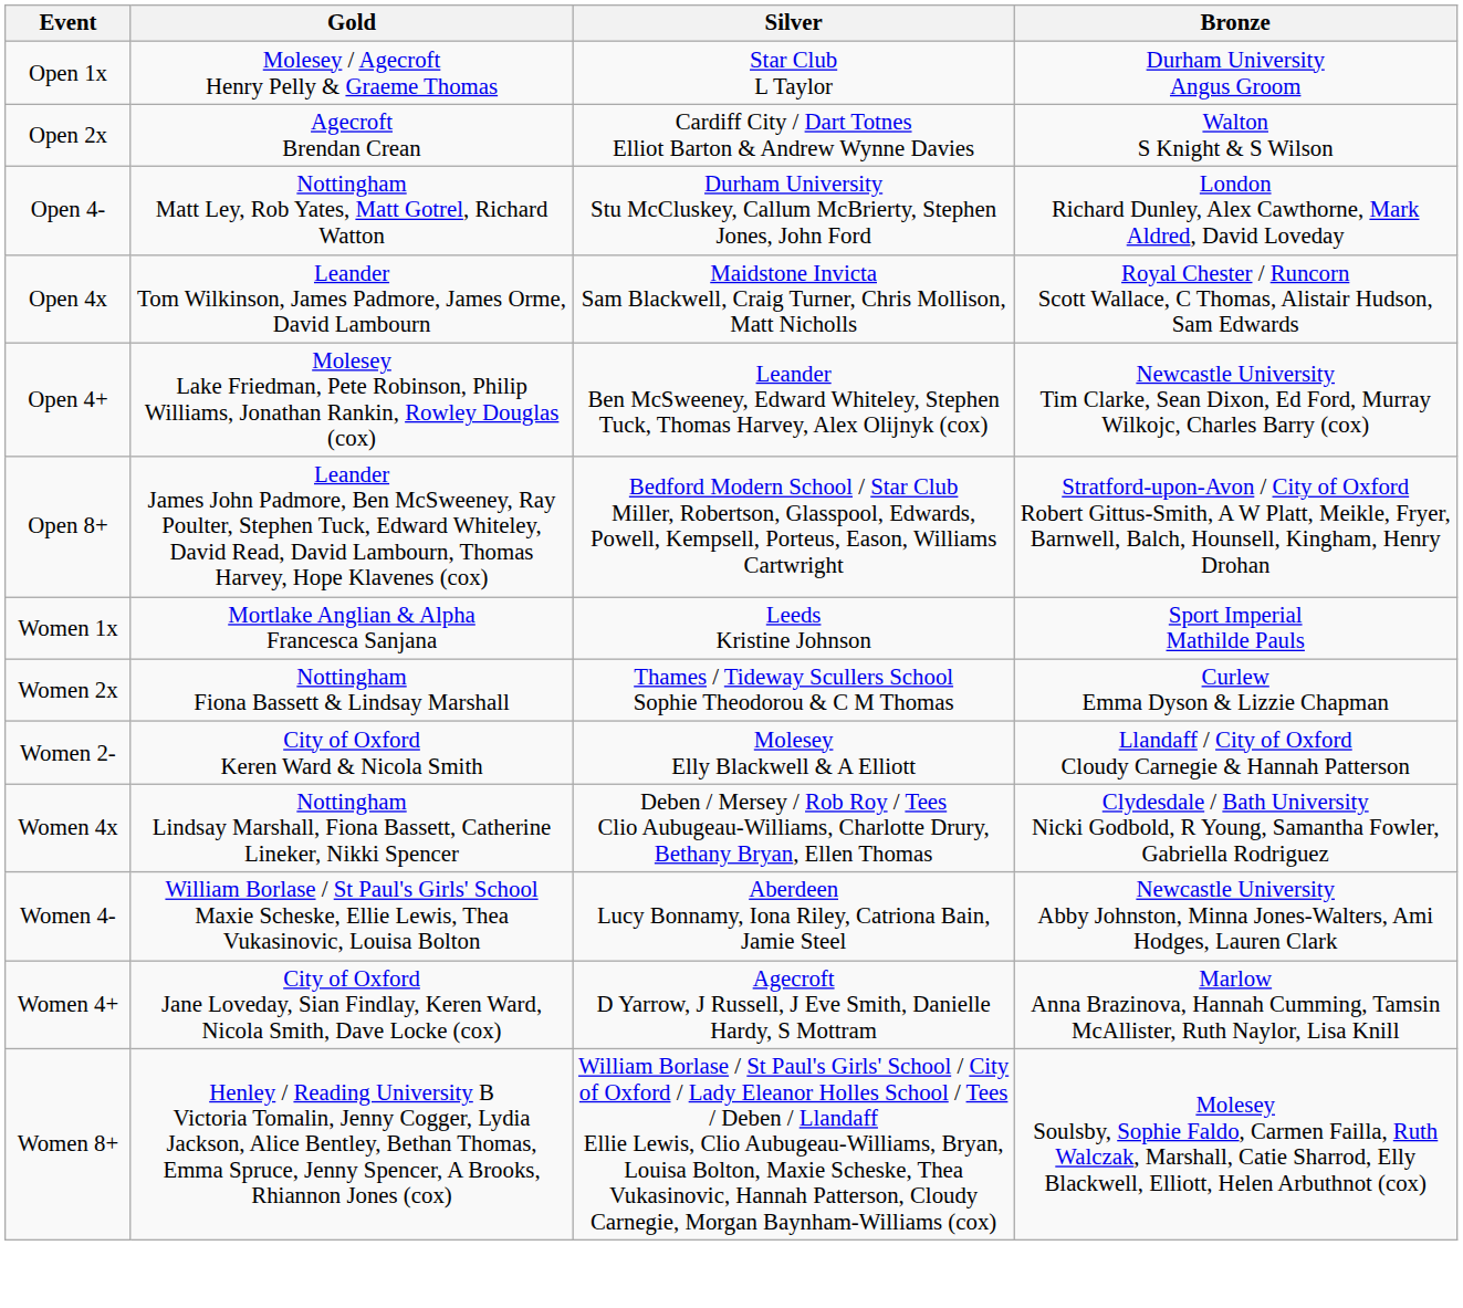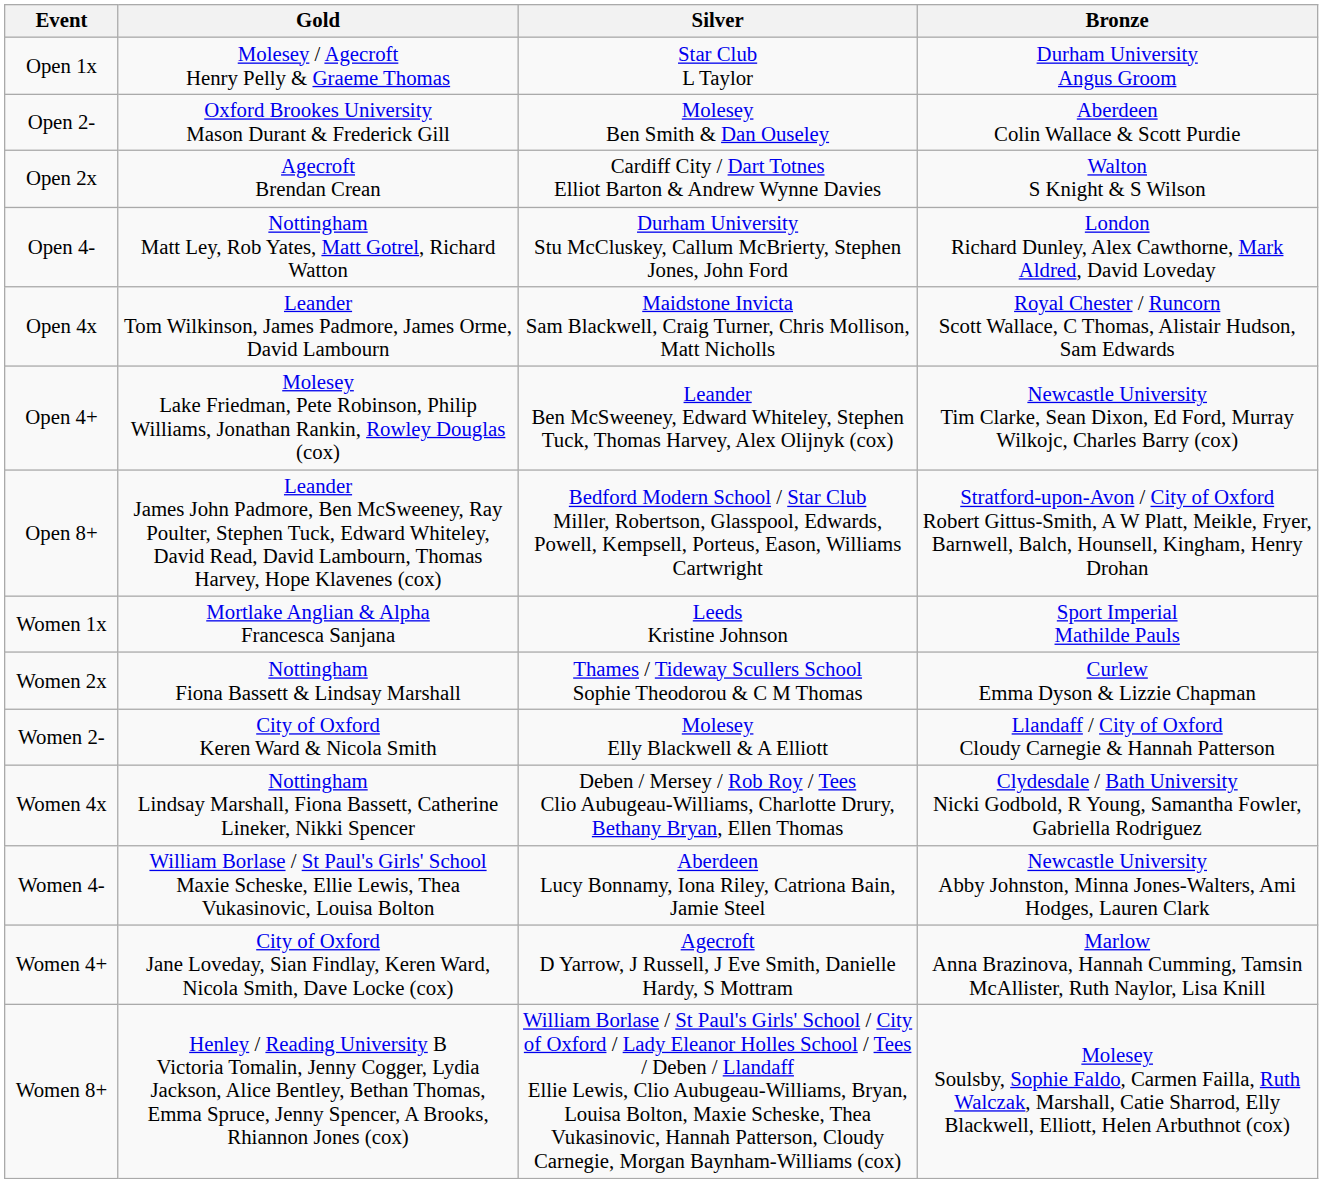 <table class="wikitable" style="text-align:center">
 <tr>
 <th width=80>Event</th>
 <th width=300>Gold</th>
 <th width=300>Silver</th>
 <th width=300>Bronze</th>
 </tr>
 <tr>
 <td>Open 1x</td>
 <td><a href='#'>Molesey</a> / <a href='#'>Agecroft</a><br>Henry Pelly & <a href='#'>Graeme Thomas</a></td>
 <td><a href='#'>Star Club</a><br> L Taylor</td>
 <td><a href='#'>Durham University</a><br><a href='#'>Angus Groom</a></td>
+</tr>
+<tr>
+<td>Open 2-</td>
+<td><a href='#'>Oxford Brookes University</a> <br> Mason Durant & Frederick Gill</td>
+<td><a href='#'>Molesey</a><br>Ben Smith & <a href='#'>Dan Ouseley</a></td>
+<td><a href='#'>Aberdeen</a><br>Colin Wallace & Scott Purdie</td>
 </tr>
 <tr>
 <td>Open 2x</td>
 <td><a href='#'>Agecroft</a> <br>Brendan Crean</td>
 <td>Cardiff City / <a href='#'>Dart Totnes</a><br>Elliot Barton & Andrew Wynne Davies</td>
 <td><a href='#'>Walton</a><br>S Knight & S Wilson</td>
 </tr>
 <tr>
 <td>Open 4-</td>
 <td><a href='#'>Nottingham</a><br>Matt Ley, Rob Yates, <a href='#'>Matt Gotrel</a>, Richard Watton</td>
 <td><a href='#'>Durham University</a><br>Stu McCluskey, Callum McBrierty, Stephen Jones, John Ford</td>
 <td><a href='#'>London</a><br>Richard Dunley, Alex Cawthorne, <a href='#'>Mark Aldred</a>, David Loveday</td>
 </tr>
 <tr>
 <td>Open 4x</td>
 <td><a href='#'>Leander</a><br> Tom Wilkinson, James Padmore, James Orme, David Lambourn</td>
 <td><a href='#'>Maidstone Invicta</a><br> Sam Blackwell, Craig Turner, Chris Mollison, Matt Nicholls</td>
 <td><a href='#'>Royal Chester</a> / <a href='#'>Runcorn</a> <br>Scott Wallace, C Thomas, Alistair Hudson, Sam Edwards</td>
 </tr>
 <tr>
 <td>Open 4+</td>
 <td><a href='#'>Molesey</a><br> Lake Friedman, Pete Robinson, Philip Williams, Jonathan Rankin, <a href='#'>Rowley Douglas</a> (cox)</td>
 <td><a href='#'>Leander</a><br> Ben McSweeney, Edward Whiteley, Stephen Tuck, Thomas Harvey, Alex Olijnyk (cox)</td>
 <td><a href='#'>Newcastle University</a> <br>Tim Clarke, Sean Dixon, Ed Ford, Murray Wilkojc, Charles Barry (cox)</td>
 </tr>
 <tr>
 <td>Open 8+</td>
 <td><a href='#'>Leander</a><br>James John Padmore, Ben McSweeney, Ray Poulter, Stephen Tuck, Edward Whiteley, David Read, David Lambourn, Thomas Harvey, Hope Klavenes (cox)</td>
 <td><a href='#'>Bedford Modern School</a> / <a href='#'>Star Club</a><br>Miller, Robertson, Glasspool, Edwards, Powell, Kempsell, Porteus, Eason, Williams Cartwright</td>
 <td><a href='#'>Stratford-upon-Avon</a> / <a href='#'>City of Oxford</a><br>Robert Gittus-Smith, A W Platt, Meikle, Fryer, Barnwell, Balch, Hounsell, Kingham, Henry Drohan</td>
 </tr>
 <tr>
 <td>Women 1x</td>
 <td><a href='#'>Mortlake Anglian & Alpha</a><br> Francesca Sanjana</td>
 <td><a href='#'>Leeds</a> <br> Kristine Johnson</td>
 <td><a href='#'>Sport Imperial</a> <br><a href='#'>Mathilde Pauls</a></td>
 </tr>
 <tr>
 <td>Women 2x</td>
 <td><a href='#'>Nottingham</a><br>Fiona Bassett & Lindsay Marshall</td>
 <td><a href='#'>Thames</a> / <a href='#'>Tideway Scullers School</a><br>Sophie Theodorou & C M Thomas</td>
 <td><a href='#'>Curlew</a><br>Emma Dyson & Lizzie Chapman</td>
 </tr>
 <tr>
 <td>Women 2-</td>
 <td><a href='#'>City of Oxford</a><br>Keren Ward & Nicola Smith</td>
 <td><a href='#'>Molesey</a><br>Elly Blackwell & A Elliott</td>
 <td><a href='#'>Llandaff</a> / <a href='#'>City of Oxford</a><br>Cloudy Carnegie & Hannah Patterson</td>
 </tr>
 <tr>
 <td>Women 4x</td>
 <td><a href='#'>Nottingham</a><br> Lindsay Marshall, Fiona Bassett, Catherine Lineker, Nikki Spencer</td>
 <td>Deben / Mersey / <a href='#'>Rob Roy</a> / <a href='#'>Tees</a><br> Clio Aubugeau-Williams, Charlotte Drury, <a href='#'>Bethany Bryan</a>, Ellen Thomas</td>
 <td><a href='#'>Clydesdale</a> / <a href='#'>Bath University</a> <br>Nicki Godbold, R Young, Samantha Fowler, Gabriella Rodriguez</td>
 </tr>
 <tr>
 <td>Women 4-</td>
 <td><a href='#'>William Borlase</a> / <a href='#'>St Paul's Girls' School</a> <br> Maxie Scheske, Ellie Lewis, Thea Vukasinovic, Louisa Bolton</td>
 <td><a href='#'>Aberdeen</a><br>Lucy Bonnamy, Iona Riley, Catriona Bain, Jamie Steel</td>
 <td><a href='#'>Newcastle University</a> <br>Abby Johnston, Minna Jones-Walters, Ami Hodges, Lauren Clark</td>
 </tr>
 <tr>
 <td>Women 4+</td>
 <td><a href='#'>City of Oxford</a><br>Jane Loveday, Sian Findlay, Keren Ward, Nicola Smith, Dave Locke (cox)</td>
 <td><a href='#'>Agecroft</a> <br>D Yarrow, J Russell, J Eve Smith, Danielle Hardy, S Mottram</td>
 <td><a href='#'>Marlow</a> <br>Anna Brazinova, Hannah Cumming, Tamsin McAllister, Ruth Naylor, Lisa Knill</td>
 </tr>
 <tr>
 <td>Women 8+</td>
 <td><a href='#'>Henley</a> / <a href='#'>Reading University</a> B<br>Victoria Tomalin, Jenny Cogger, Lydia Jackson, Alice Bentley, Bethan Thomas, Emma Spruce, Jenny Spencer, A Brooks, Rhiannon Jones (cox)</td>
 <td><a href='#'>William Borlase</a> / <a href='#'>St Paul's Girls' School</a> / <a href='#'>City of Oxford</a> / <a href='#'>Lady Eleanor Holles School</a>  / <a href='#'>Tees</a> / Deben / <a href='#'>Llandaff</a> <br> Ellie Lewis, Clio Aubugeau-Williams, Bryan, Louisa Bolton, Maxie Scheske, Thea Vukasinovic, Hannah Patterson, Cloudy Carnegie, Morgan Baynham-Williams (cox)</td>
 <td><a href='#'>Molesey</a><br>Soulsby, <a href='#'>Sophie Faldo</a>, Carmen Failla, <a href='#'>Ruth Walczak</a>, Marshall, Catie Sharrod, Elly Blackwell, Elliott, Helen Arbuthnot (cox)</td>
 </tr>
 </table>
